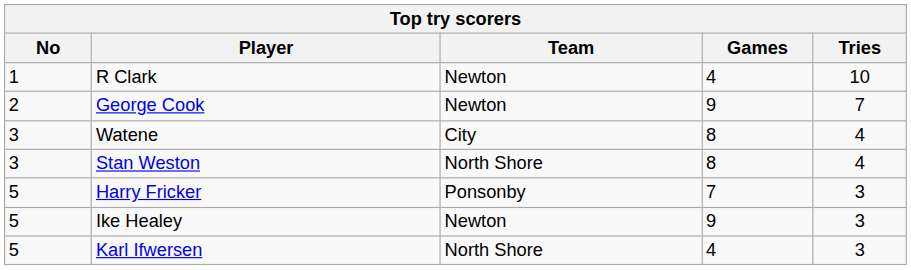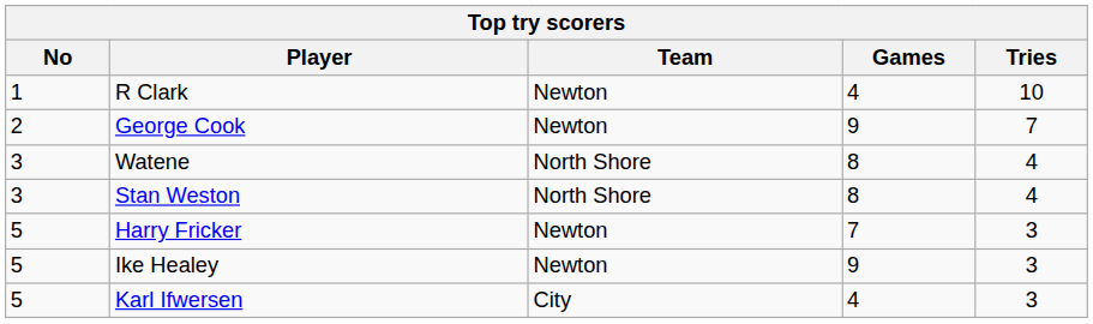 <table class="wikitable collapsible sortable" style="text-align:left; font-size:100%; width:50%;">
 <tr>
 <th colspan="70%">Top try scorers</th>
 </tr>
 <tr>
 <th style="width:5%;">No</th>
 <th style="width:20%;">Player</th>
 <th style="width:15%;">Team</th>
 <th style="width:5%;">Games</th>
 <th style="width:5%;">Tries<br></th>
 </tr>
 <tr>
 <td  style="text-align:center;">1</td>
 <td>R Clark</td>
 <td>Newton</td>
 <td>4</td>
 <td style="text-align:center;">10</td>
 </tr>
 <tr>
 <td  style="text-align:center;">2</td>
 <td><a href='#'>George Cook</a></td>
 <td>Newton</td>
 <td>9</td>
 <td style="text-align:center;">7</td>
 </tr>
 <tr>
 <td  style="text-align:center;">3</td>
 <td>Watene</td>
-<td>City</td>
+<td>North Shore</td>
 <td>8</td>
 <td style="text-align:center;">4</td>
 </tr>
 <tr>
 <td  style="text-align:center;">3</td>
 <td><a href='#'>Stan Weston</a></td>
 <td>North Shore</td>
 <td>8</td>
 <td style="text-align:center;">4</td>
 </tr>
 <tr>
 <td  style="text-align:center;">5</td>
 <td><a href='#'>Harry Fricker</a></td>
-<td>Ponsonby</td>
+<td>Newton</td>
 <td>7</td>
 <td style="text-align:center;">3</td>
 </tr>
 <tr>
 <td  style="text-align:center;">5</td>
 <td>Ike Healey</td>
 <td>Newton</td>
 <td>9</td>
 <td style="text-align:center;">3</td>
 </tr>
 <tr>
 <td  style="text-align:center;">5</td>
 <td><a href='#'>Karl Ifwersen</a></td>
-<td>North Shore</td>
+<td>City</td>
 <td>4</td>
 <td style="text-align:center;">3</td>
 </tr>
 </table>
